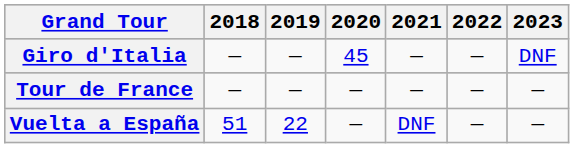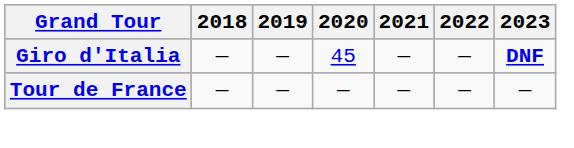 <table class="wikitable plainrowheaders">
 <tr>
 <th scope="col"><a href='#'>Grand Tour</a></th>
 <th scope="col">2018</th>
 <th scope="col">2019</th>
 <th scope="col">2020</th>
 <th scope="col">2021</th>
 <th scope="col">2022</th>
 <th scope="col">2023</th>
 </tr>
 <tr style="text-align:center;">
 <th scope="row"> <a href='#'>Giro d'Italia</a></th>
 <td>—</td>
 <td>—</td>
 <td><a href='#'>45</a></td>
 <td>—</td>
 <td>—</td>
-<td><a href='#'>DNF</a></td>
+<td><strong><a href='#'>DNF</a></strong></td>
 </tr>
 <tr style="text-align:center;">
 <th scope="row"> <a href='#'>Tour de France</a></th>
 <td>—</td>
 <td>—</td>
 <td>—</td>
 <td>—</td>
 <td>—</td>
 <td>—</td>
 </tr>
-<tr style="text-align:center;">
-<th scope="row"> <a href='#'>Vuelta a España</a></th>
-<td><a href='#'>51</a></td>
-<td><a href='#'>22</a></td>
-<td>—</td>
-<td><a href='#'>DNF</a></td>
-<td>—</td>
-<td>—</td>
-</tr>
 </table>
